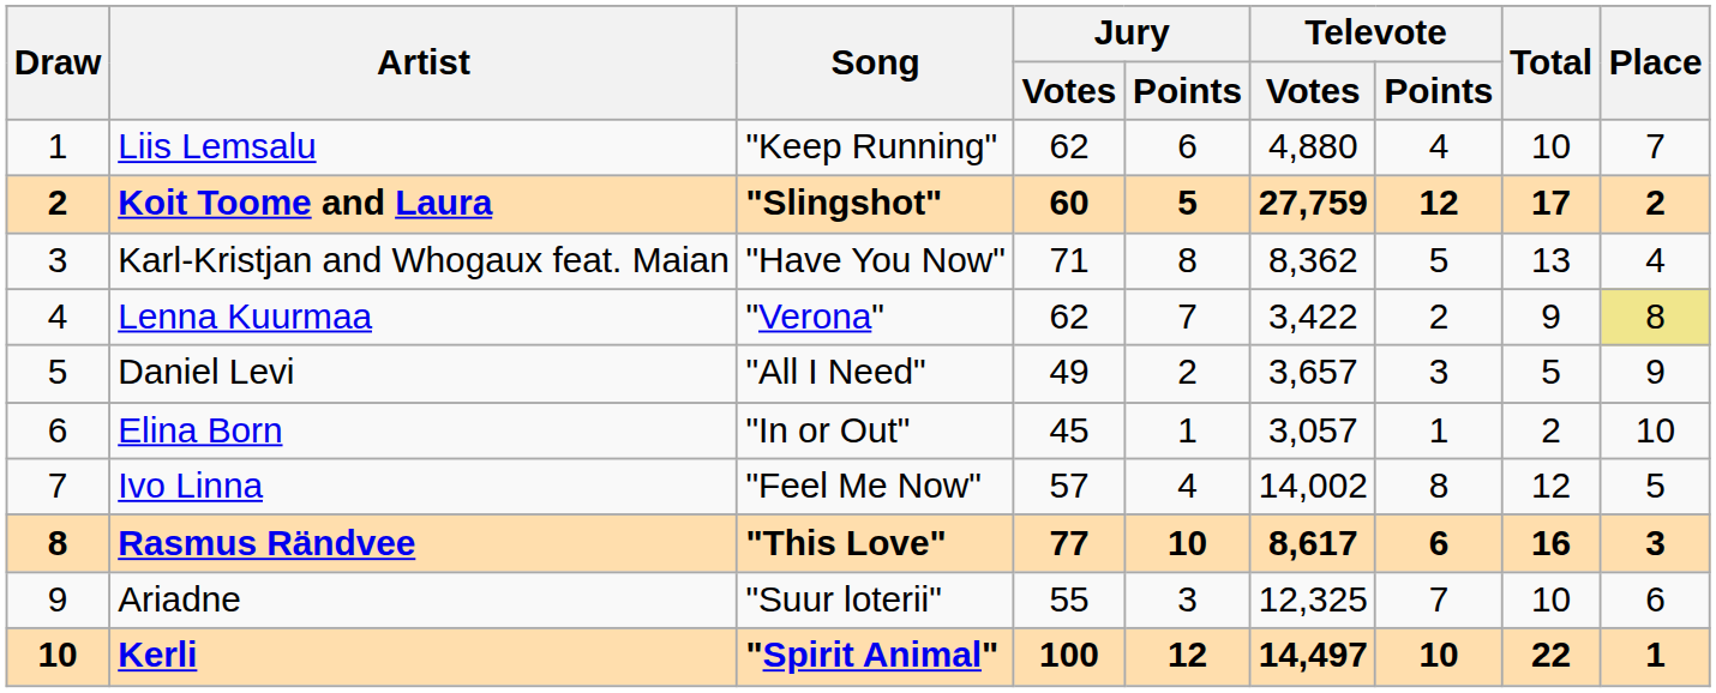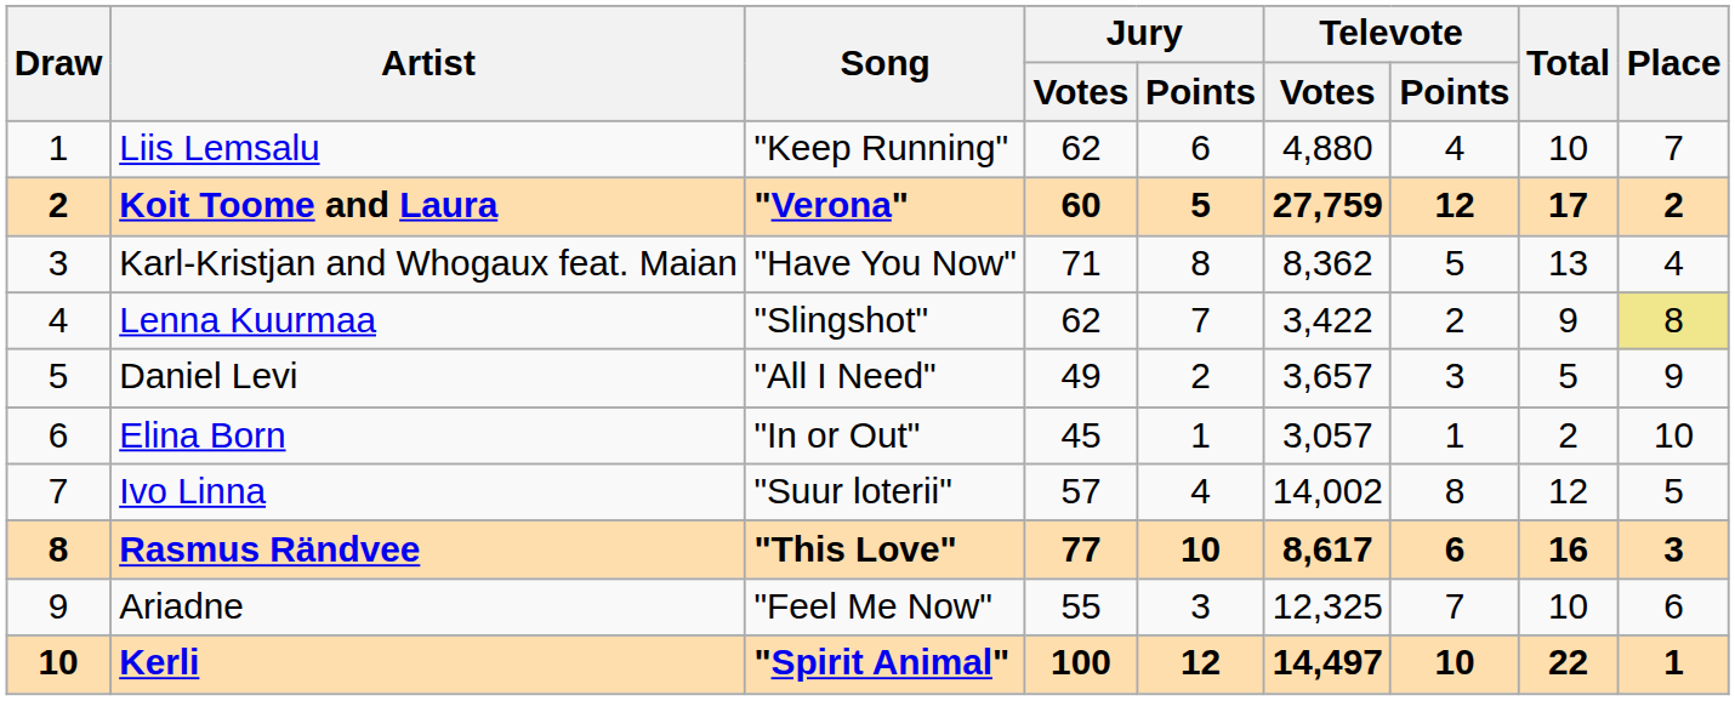 <table class="sortable wikitable" style="margin: 1em auto 1em auto; text-align:center;">
 <tr>
 <th rowspan="2">Draw</th>
 <th rowspan="2">Artist</th>
 <th rowspan="2">Song</th>
 <th colspan="2">Jury</th>
 <th colspan="2">Televote</th>
 <th rowspan="2">Total</th>
 <th rowspan="2">Place</th>
 </tr>
 <tr>
 <th>Votes</th>
 <th>Points</th>
 <th>Votes</th>
 <th>Points</th>
 </tr>
 <tr>
 <td>1</td>
 <td align="left"><a href='#'>Liis Lemsalu</a></td>
 <td align="left">"Keep Running"</td>
 <td>62</td>
 <td>6</td>
 <td>4,880</td>
 <td>4</td>
 <td>10</td>
 <td>7</td>
 </tr>
 <tr style="font-weight:bold; background:navajowhite;">
 <td>2</td>
 <td align="left"><a href='#'>Koit Toome</a> and <a href='#'>Laura</a></td>
-<td align="left">"Slingshot"</td>
+<td align="left">"<a href='#'>Verona</a>"</td>
 <td>60</td>
 <td>5</td>
 <td>27,759</td>
 <td>12</td>
 <td>17</td>
 <td>2</td>
 </tr>
 <tr>
 <td>3</td>
 <td align="left">Karl-Kristjan and Whogaux feat. Maian</td>
 <td align="left">"Have You Now"</td>
 <td>71</td>
 <td>8</td>
 <td>8,362</td>
 <td>5</td>
 <td>13</td>
 <td>4</td>
 </tr>
 <tr>
 <td>4</td>
 <td align="left"><a href='#'>Lenna Kuurmaa</a></td>
-<td align="left">"<a href='#'>Verona</a>"</td>
+<td align="left">"Slingshot"</td>
 <td>62</td>
 <td>7</td>
 <td>3,422</td>
 <td>2</td>
 <td>9</td>
 <td style="background: khaki;">8</td>
 </tr>
 <tr>
 <td>5</td>
 <td align="left">Daniel Levi</td>
 <td align="left">"All I Need"</td>
 <td>49</td>
 <td>2</td>
 <td>3,657</td>
 <td>3</td>
 <td>5</td>
 <td>9</td>
 </tr>
 <tr>
 <td>6</td>
 <td align="left"><a href='#'>Elina Born</a></td>
 <td align="left">"In or Out"</td>
 <td>45</td>
 <td>1</td>
 <td>3,057</td>
 <td>1</td>
 <td>2</td>
 <td>10</td>
 </tr>
 <tr>
 <td>7</td>
 <td align="left"><a href='#'>Ivo Linna</a></td>
-<td align="left">"Feel Me Now"</td>
+<td align="left">"Suur loterii"</td>
 <td>57</td>
 <td>4</td>
 <td>14,002</td>
 <td>8</td>
 <td>12</td>
 <td>5</td>
 </tr>
 <tr style="font-weight:bold; background:navajowhite;">
 <td>8</td>
 <td align="left"><a href='#'>Rasmus Rändvee</a></td>
 <td align="left">"This Love"</td>
 <td>77</td>
 <td>10</td>
 <td>8,617</td>
 <td>6</td>
 <td>16</td>
 <td>3</td>
 </tr>
 <tr>
 <td>9</td>
 <td align="left">Ariadne</td>
-<td align="left">"Suur loterii"</td>
+<td align="left">"Feel Me Now"</td>
 <td>55</td>
 <td>3</td>
 <td>12,325</td>
 <td>7</td>
 <td>10</td>
 <td>6</td>
 </tr>
 <tr style="font-weight:bold; background:navajowhite;">
 <td>10</td>
 <td align="left"><a href='#'>Kerli</a></td>
 <td align="left">"<a href='#'>Spirit Animal</a>"</td>
 <td>100</td>
 <td>12</td>
 <td>14,497</td>
 <td>10</td>
 <td>22</td>
 <td>1</td>
 </tr>
 </table>
